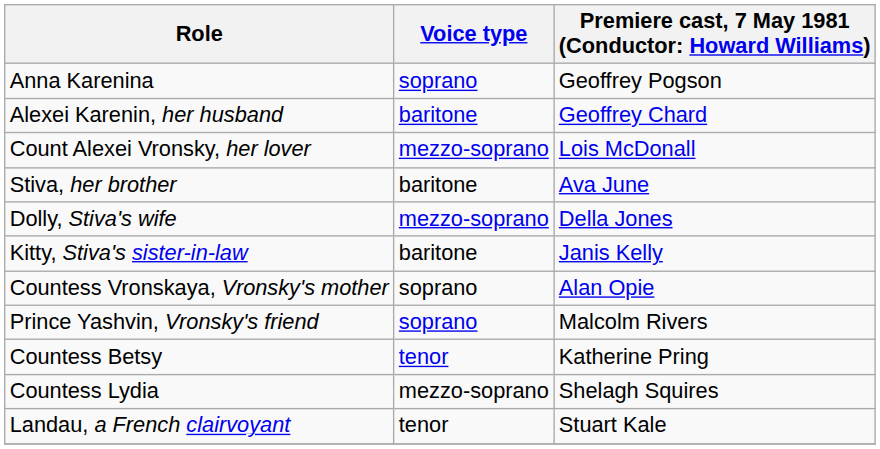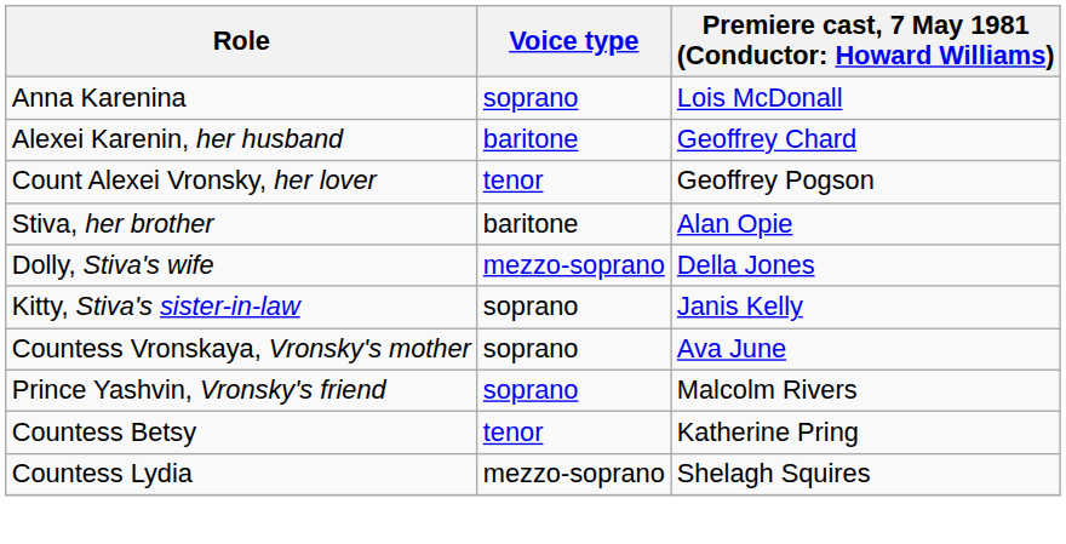 <table class="wikitable">
 <tr>
 <th>Role</th>
 <th><a href='#'>Voice type</a></th>
 <th>Premiere cast, 7 May 1981<br>(Conductor: <a href='#'>Howard Williams</a>)</th>
 </tr>
 <tr>
 <td>Anna Karenina</td>
 <td><a href='#'>soprano</a></td>
-<td>Geoffrey Pogson</td>
+<td><a href='#'>Lois McDonall</a></td>
 </tr>
 <tr>
 <td>Alexei Karenin, <em>her husband</em></td>
 <td><a href='#'>baritone</a></td>
 <td><a href='#'>Geoffrey Chard</a></td>
 </tr>
 <tr>
 <td>Count Alexei Vronsky, <em>her lover</em></td>
-<td><a href='#'>mezzo-soprano</a></td>
-<td><a href='#'>Lois McDonall</a></td>
+<td><a href='#'>tenor</a></td>
+<td>Geoffrey Pogson</td>
 </tr>
 <tr>
 <td>Stiva, <em>her brother</em></td>
 <td>baritone</td>
-<td><a href='#'>Ava June</a></td>
+<td><a href='#'>Alan Opie</a></td>
 </tr>
 <tr>
 <td>Dolly, <em>Stiva's wife</em></td>
 <td><a href='#'>mezzo-soprano</a></td>
 <td><a href='#'>Della Jones</a></td>
 </tr>
 <tr>
 <td>Kitty, <em>Stiva's <a href='#'>sister-in-law</a></em></td>
-<td>baritone</td>
+<td>soprano</td>
 <td><a href='#'>Janis Kelly</a></td>
 </tr>
 <tr>
 <td>Countess Vronskaya, <em>Vronsky's mother</em></td>
 <td>soprano</td>
-<td><a href='#'>Alan Opie</a></td>
+<td><a href='#'>Ava June</a></td>
 </tr>
 <tr>
 <td>Prince Yashvin, <em>Vronsky's friend</em></td>
 <td><a href='#'>soprano</a></td>
 <td>Malcolm Rivers</td>
 </tr>
 <tr>
 <td>Countess Betsy</td>
 <td><a href='#'>tenor</a></td>
 <td>Katherine Pring</td>
 </tr>
 <tr>
 <td>Countess Lydia</td>
 <td>mezzo-soprano</td>
 <td>Shelagh Squires</td>
 </tr>
 <tr>
-<td>Landau, <em>a French <a href='#'>clairvoyant</a></em></td>
-<td>tenor</td>
-<td>Stuart Kale</td>
-</tr>
-<tr>
 </tr>
 </table>
